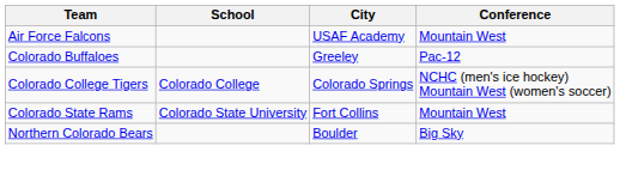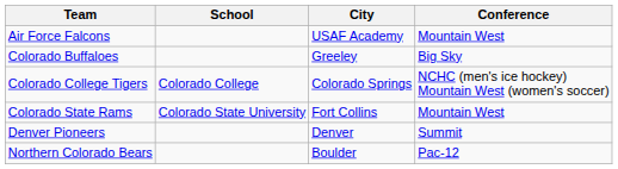 <table class="sortable wikitable">
 <tr>
 <th>Team</th>
 <th>School</th>
 <th>City</th>
 <th>Conference</th>
 </tr>
 <tr>
 <td><a href='#'>Air Force Falcons</a></td>
 <td></td>
 <td><a href='#'>USAF Academy</a></td>
 <td><a href='#'>Mountain West</a></td>
 </tr>
 <tr>
 <td><a href='#'>Colorado Buffaloes</a></td>
 <td></td>
 <td><a href='#'>Greeley</a></td>
-<td><a href='#'>Pac-12</a></td>
+<td><a href='#'>Big Sky</a></td>
 </tr>
 <tr>
 <td><a href='#'>Colorado College Tigers</a></td>
 <td><a href='#'>Colorado College</a></td>
 <td><a href='#'>Colorado Springs</a></td>
 <td><a href='#'>NCHC</a> (men's ice hockey)<br><a href='#'>Mountain West</a> (women's soccer)</td>
 </tr>
 <tr>
 <td><a href='#'>Colorado State Rams</a></td>
 <td><a href='#'>Colorado State University</a></td>
 <td><a href='#'>Fort Collins</a></td>
 <td><a href='#'>Mountain West</a></td>
 </tr>
 <tr>
+<td><a href='#'>Denver Pioneers</a></td>
+<td></td>
+<td><a href='#'>Denver</a></td>
+<td><a href='#'>Summit</a></td>
+</tr>
+<tr>
 <td><a href='#'>Northern Colorado Bears</a></td>
 <td></td>
 <td><a href='#'>Boulder</a></td>
-<td><a href='#'>Big Sky</a></td>
+<td><a href='#'>Pac-12</a></td>
 </tr>
 </table>
